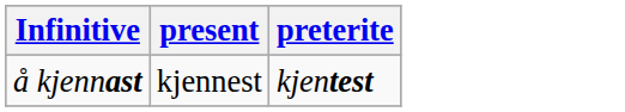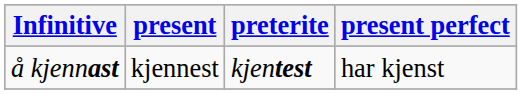 <table class="wikitable">
 <tr>
 <th><a href='#'>Infinitive</a></th>
 <th><a href='#'>present</a></th>
 <th><a href='#'>preterite</a></th>
+<th><a href='#'>present perfect</a></th>
 </tr>
 <tr>
 <td><em>å kjenn<strong>ast<strong><em></td>
 <td></em>kjenn</strong>est</em></strong></td>
 <td><em>kjen<strong>test<strong><em></td>
+<td></em>har kjen</strong>st</em></strong></td>
 </tr>
 </table>
